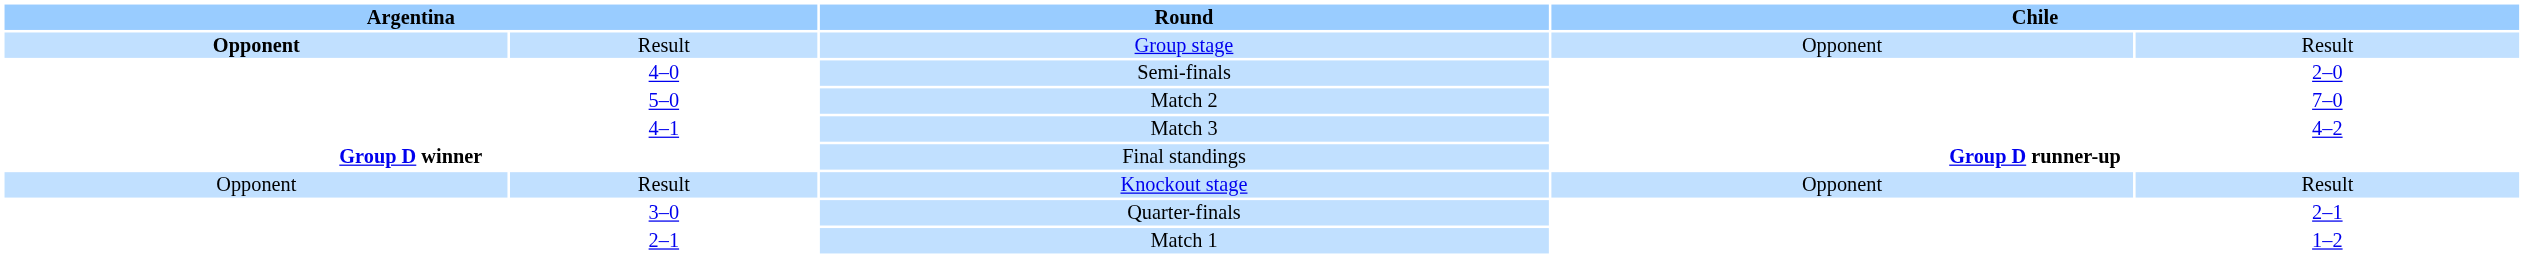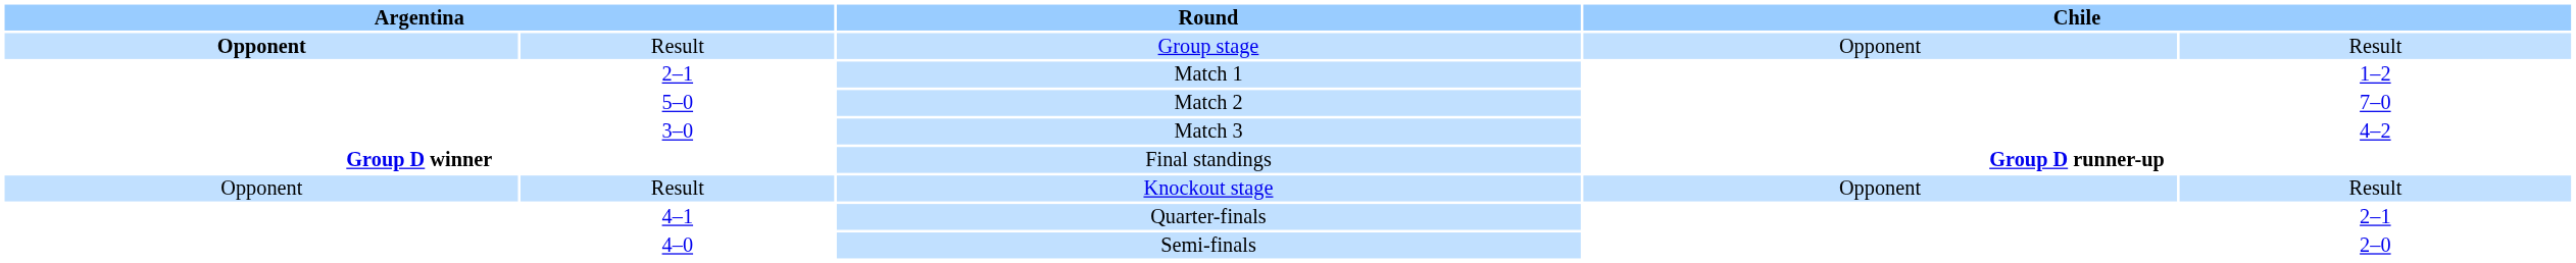 <table style="width:100%; text-align:center">
 <tr style="vertical-align:top; background:#99CCFF">
 <th colspan="2" style="width:1*">Argentina</th>
 <th>Round</th>
 <th colspan="2" style="width:1*">Chile</th>
 </tr>
 <tr style="vertical-align:top;background:#C1E0FF">
 <td><strong>Opponent</strong></td>
 <td>Result</td>
 <td><a href='#'>Group stage</a></td>
 <td>Opponent</td>
 <td>Result</td>
 </tr>
 <tr>
 <td></td>
-<td><a href='#'>4–0</a></td>
-<td style="background:#C1E0FF">Semi-finals</td>
+<td><a href='#'>2–1</a></td>
+<td style="background:#C1E0FF">Match 1</td>
 <td></td>
-<td><a href='#'>2–0</a></td>
+<td><a href='#'>1–2</a></td>
 </tr>
 <tr>
 <td></td>
 <td><a href='#'>5–0</a></td>
 <td style="background:#C1E0FF">Match 2</td>
 <td></td>
 <td><a href='#'>7–0</a></td>
 </tr>
 <tr>
 <td></td>
-<td><a href='#'>4–1</a></td>
+<td><a href='#'>3–0</a></td>
 <td style="background:#C1E0FF">Match 3</td>
 <td></td>
 <td><a href='#'>4–2</a></td>
 </tr>
 <tr>
 <td colspan="2" style="text-align:center"><strong><a href='#'>Group D</a> winner</strong><br><div></div></td>
 <td style="background:#C1E0FF">Final standings</td>
 <td colspan="2" style="text-align:center"><strong><a href='#'>Group D</a> runner-up</strong><br><div></div></td>
 </tr>
 <tr style="vertical-align:top;background:#c1e0ff">
 <td>Opponent</td>
 <td>Result</td>
 <td><a href='#'>Knockout stage</a></td>
 <td>Opponent</td>
 <td>Result</td>
 </tr>
 <tr>
 <td></td>
-<td><a href='#'>3–0</a></td>
+<td><a href='#'>4–1</a></td>
 <td style="background:#C1E0FF">Quarter-finals</td>
 <td></td>
 <td><a href='#'>2–1</a></td>
 </tr>
 <tr>
 <td></td>
-<td><a href='#'>2–1</a></td>
-<td style="background:#C1E0FF">Match 1</td>
+<td><a href='#'>4–0</a></td>
+<td style="background:#C1E0FF">Semi-finals</td>
 <td></td>
-<td><a href='#'>1–2</a></td>
+<td><a href='#'>2–0</a></td>
 </tr>
 </table>
